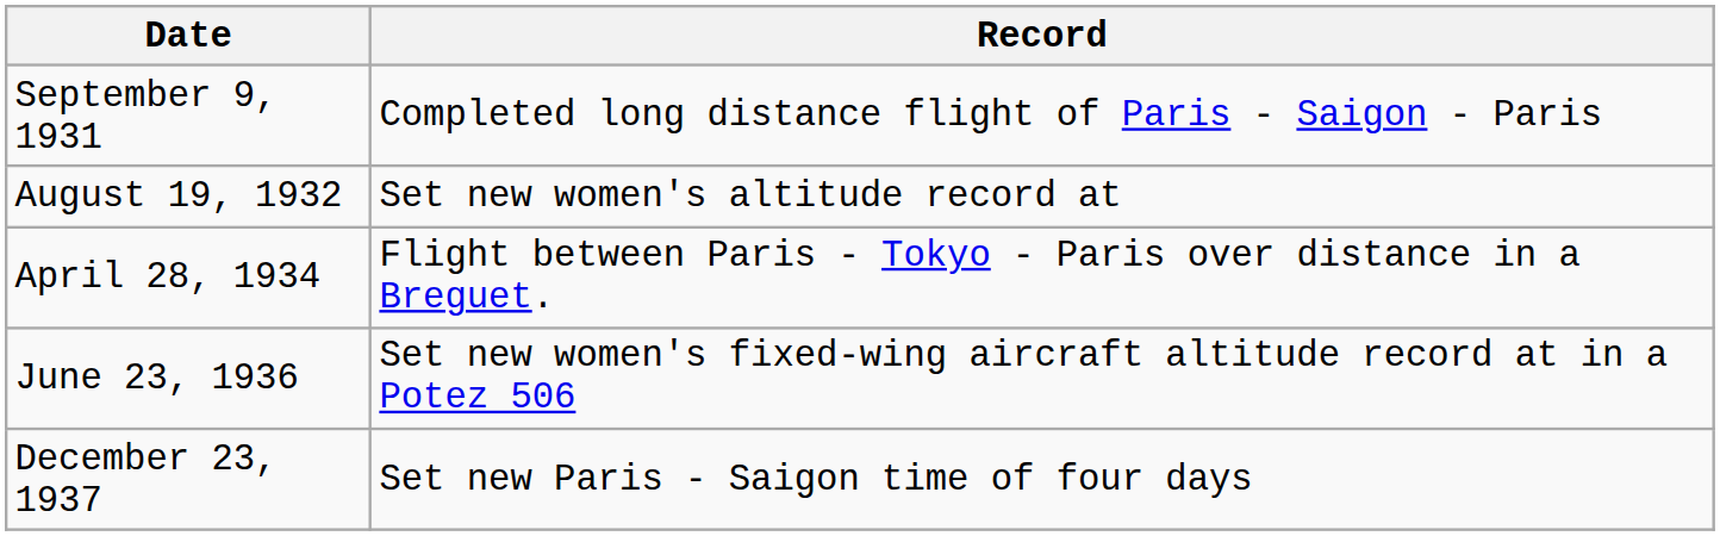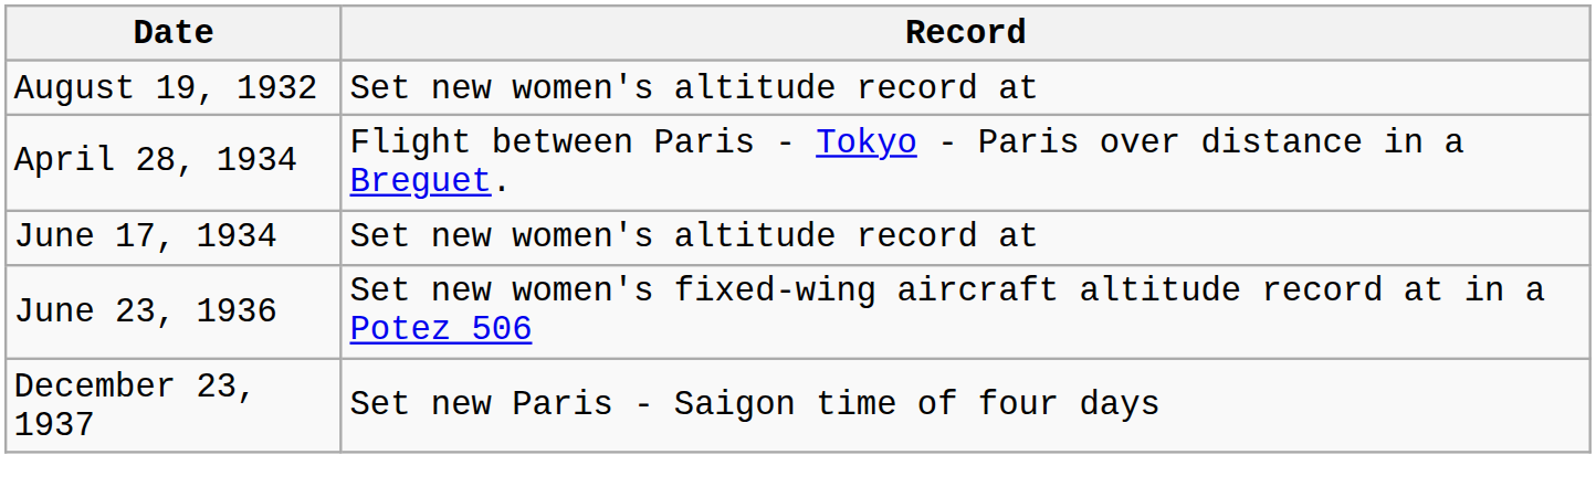 <table class="wikitable">
 <tr>
 <th>Date</th>
 <th>Record</th>
-</tr>
-<tr>
-<td>September 9, 1931</td>
-<td>Completed long distance flight of <a href='#'>Paris</a> - <a href='#'>Saigon</a> - Paris</td>
 </tr>
 <tr>
 <td>August 19, 1932</td>
 <td>Set new women's altitude record at </td>
 </tr>
 <tr>
 <td>April 28, 1934</td>
 <td>Flight between Paris - <a href='#'>Tokyo</a> - Paris over  distance in a <a href='#'>Breguet</a>.</td>
 </tr>
 <tr>
+<td>June 17, 1934</td>
+<td>Set new women's altitude record at </td>
+</tr>
+<tr>
 <td>June 23, 1936</td>
 <td>Set new women's fixed-wing aircraft altitude record at  in a <a href='#'>Potez 506</a></td>
 </tr>
 <tr>
 <td>December 23, 1937</td>
 <td>Set new Paris - Saigon time of four days</td>
 </tr>
 </table>
